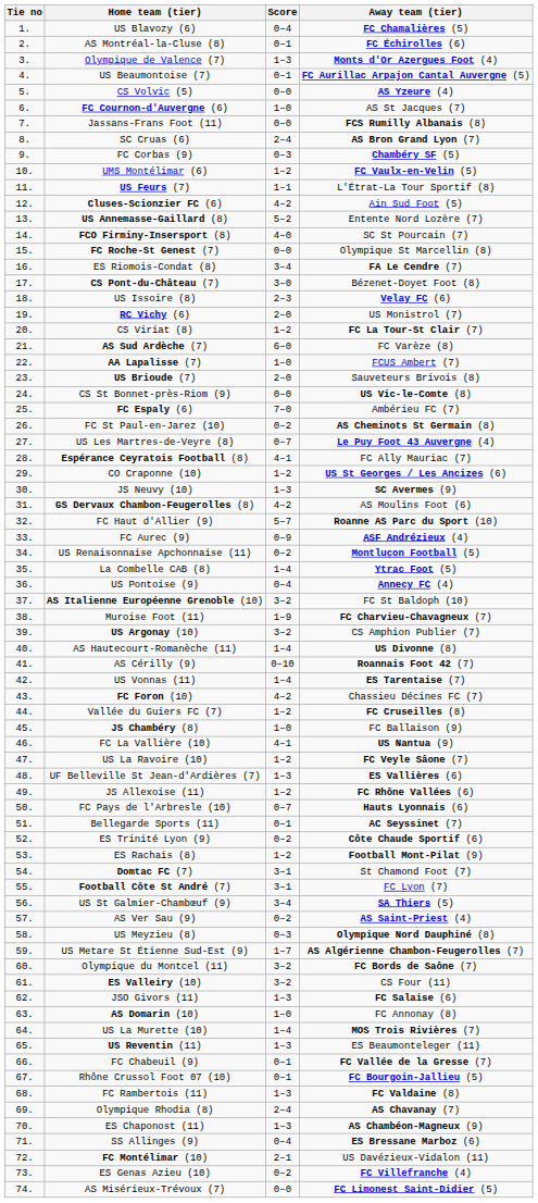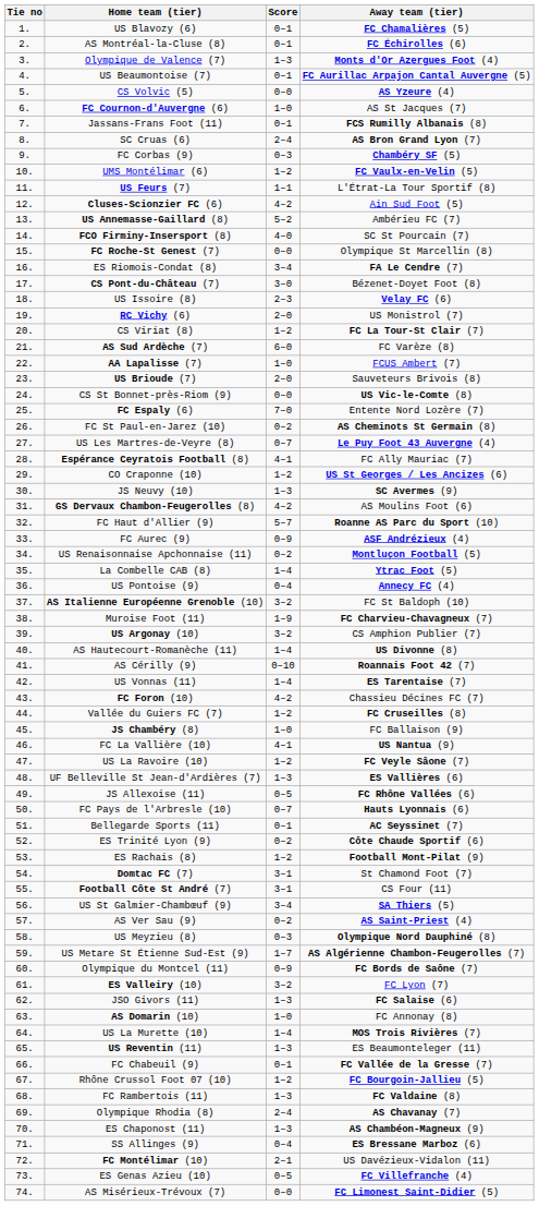 <table class="wikitable" style="text-align: center">
 <tr>
 <th>Tie no</th>
 <th>Home team (tier)</th>
 <th>Score</th>
 <th>Away team (tier)</th>
 </tr>
 <tr>
 <td>1.</td>
 <td>US Blavozy (6)</td>
-<td>0–4</td>
+<td>0–1</td>
 <td><strong><a href='#'>FC Chamalières</a></strong> (5)</td>
 </tr>
 <tr>
 <td>2.</td>
 <td>AS Montréal-la-Cluse (8)</td>
 <td>0–1</td>
 <td><strong><a href='#'>FC Échirolles</a></strong> (6)</td>
 </tr>
 <tr>
 <td>3.</td>
 <td><a href='#'>Olympique de Valence</a> (7)</td>
 <td>1–3</td>
 <td><strong><a href='#'>Monts d'Or Azergues Foot</a></strong> (4)</td>
 </tr>
 <tr>
 <td>4.</td>
 <td>US Beaumontoise (7)</td>
 <td>0–1</td>
 <td><strong><a href='#'>FC Aurillac Arpajon Cantal Auvergne</a></strong> (5)</td>
 </tr>
 <tr>
 <td>5.</td>
 <td><a href='#'>CS Volvic</a> (5)</td>
 <td>0–0 </td>
 <td><strong><a href='#'>AS Yzeure</a></strong> (4)</td>
 </tr>
 <tr>
 <td>6.</td>
 <td><strong><a href='#'>FC Cournon-d'Auvergne</a></strong> (6)</td>
 <td>1–0 </td>
 <td>AS St Jacques (7)</td>
 </tr>
 <tr>
 <td>7.</td>
 <td>Jassans-Frans Foot (11)</td>
-<td>0–0 </td>
+<td>0–1</td>
 <td><strong>FCS Rumilly Albanais</strong> (8)</td>
 </tr>
 <tr>
 <td>8.</td>
 <td>SC Cruas (6)</td>
 <td>2–4</td>
 <td><strong>AS Bron Grand Lyon</strong> (7)</td>
 </tr>
 <tr>
 <td>9.</td>
 <td>FC Corbas (9)</td>
 <td>0–3</td>
 <td><strong><a href='#'>Chambéry SF</a></strong> (5)</td>
 </tr>
 <tr>
 <td>10.</td>
 <td><a href='#'>UMS Montélimar</a> (6)</td>
 <td>1–2 </td>
 <td><strong><a href='#'>FC Vaulx-en-Velin</a></strong> (5)</td>
 </tr>
 <tr>
 <td>11.</td>
 <td><strong><a href='#'>US Feurs</a></strong> (7)</td>
 <td>1–1 </td>
 <td>L'Étrat-La Tour Sportif (8)</td>
 </tr>
 <tr>
 <td>12.</td>
 <td><strong>Cluses-Scionzier FC</strong> (6)</td>
 <td>4–2</td>
 <td><a href='#'>Ain Sud Foot</a> (5)</td>
 </tr>
 <tr>
 <td>13.</td>
 <td><strong>US Annemasse-Gaillard</strong> (8)</td>
 <td>5–2</td>
-<td>Entente Nord Lozère (7)</td>
+<td>Ambérieu FC (7)</td>
 </tr>
 <tr>
 <td>14.</td>
 <td><strong>FCO Firminy-Insersport</strong> (8)</td>
 <td>4–0</td>
 <td>SC St Pourcain (7)</td>
 </tr>
 <tr>
 <td>15.</td>
 <td><strong>FC Roche-St Genest</strong> (7)</td>
 <td>0–0 </td>
 <td>Olympique St Marcellin (8)</td>
 </tr>
 <tr>
 <td>16.</td>
 <td>ES Riomois-Condat (8)</td>
 <td>3–4</td>
 <td><strong>FA Le Cendre</strong> (7)</td>
 </tr>
 <tr>
 <td>17.</td>
 <td><strong>CS Pont-du-Château</strong> (7)</td>
 <td>3–0</td>
 <td>Bézenet-Doyet Foot (8)</td>
 </tr>
 <tr>
 <td>18.</td>
 <td>US Issoire (8)</td>
 <td>2–3</td>
 <td><strong><a href='#'>Velay FC</a></strong> (6)</td>
 </tr>
 <tr>
 <td>19.</td>
 <td><strong><a href='#'>RC Vichy</a></strong> (6)</td>
 <td>2–0</td>
 <td>US Monistrol (7)</td>
 </tr>
 <tr>
 <td>20.</td>
 <td>CS Viriat (8)</td>
 <td>1–2</td>
 <td><strong>FC La Tour-St Clair</strong> (7)</td>
 </tr>
 <tr>
 <td>21.</td>
 <td><strong>AS Sud Ardèche</strong> (7)</td>
 <td>6–0</td>
 <td>FC Varèze (8)</td>
 </tr>
 <tr>
 <td>22.</td>
 <td><strong>AA Lapalisse</strong> (7)</td>
 <td>1–0 </td>
 <td><a href='#'>FCUS Ambert</a> (7)</td>
 </tr>
 <tr>
 <td>23.</td>
 <td><strong>US Brioude</strong> (7)</td>
 <td>2–0</td>
 <td>Sauveteurs Brivois (8)</td>
 </tr>
 <tr>
 <td>24.</td>
 <td>CS St Bonnet-près-Riom (9)</td>
 <td>0–0 </td>
 <td><strong>US Vic-le-Comte</strong> (8)</td>
 </tr>
 <tr>
 <td>25.</td>
 <td><strong>FC Espaly</strong> (6)</td>
 <td>7–0</td>
-<td>Ambérieu FC (7)</td>
+<td>Entente Nord Lozère (7)</td>
 </tr>
 <tr>
 <td>26.</td>
 <td>FC St Paul-en-Jarez (10)</td>
 <td>0–2</td>
 <td><strong>AS Cheminots St Germain</strong> (8)</td>
 </tr>
 <tr>
 <td>27.</td>
 <td>US Les Martres-de-Veyre (8)</td>
 <td>0–7</td>
 <td><strong><a href='#'>Le Puy Foot 43 Auvergne</a></strong> (4)</td>
 </tr>
 <tr>
 <td>28.</td>
 <td><strong>Espérance Ceyratois Football</strong> (8)</td>
 <td>4–1</td>
 <td>FC Ally Mauriac (7)</td>
 </tr>
 <tr>
 <td>29.</td>
 <td>CO Craponne (10)</td>
 <td>1–2</td>
 <td><strong><a href='#'>US St Georges / Les Ancizes</a></strong> (6)</td>
 </tr>
 <tr>
 <td>30.</td>
 <td>JS Neuvy (10)</td>
 <td>1–3</td>
 <td><strong>SC Avermes</strong> (9)</td>
 </tr>
 <tr>
 <td>31.</td>
 <td><strong>GS Dervaux Chambon-Feugerolles</strong> (8)</td>
 <td>4–2</td>
 <td>AS Moulins Foot (6)</td>
 </tr>
 <tr>
 <td>32.</td>
 <td>FC Haut d'Allier (9)</td>
 <td>5–7</td>
 <td><strong>Roanne AS Parc du Sport</strong> (10)</td>
 </tr>
 <tr>
 <td>33.</td>
 <td>FC Aurec (9)</td>
 <td>0–9</td>
 <td><strong><a href='#'>ASF Andrézieux</a></strong> (4)</td>
 </tr>
 <tr>
 <td>34.</td>
 <td>US Renaisonnaise Apchonnaise (11)</td>
 <td>0–2</td>
 <td><strong><a href='#'>Montluçon Football</a></strong> (5)</td>
 </tr>
 <tr>
 <td>35.</td>
 <td>La Combelle CAB (8)</td>
 <td>1–4</td>
 <td><strong><a href='#'>Ytrac Foot</a></strong> (5)</td>
 </tr>
 <tr>
 <td>36.</td>
 <td>US Pontoise (9)</td>
 <td>0–4</td>
 <td><strong><a href='#'>Annecy FC</a></strong> (4)</td>
 </tr>
 <tr>
 <td>37.</td>
 <td><strong>AS Italienne Européenne Grenoble</strong> (10)</td>
 <td>3–2 </td>
 <td>FC St Baldoph (10)</td>
 </tr>
 <tr>
 <td>38.</td>
 <td>Muroise Foot (11)</td>
 <td>1–9</td>
 <td><strong>FC Charvieu-Chavagneux</strong> (7)</td>
 </tr>
 <tr>
 <td>39.</td>
 <td><strong>US Argonay</strong> (10)</td>
 <td>3–2</td>
 <td>CS Amphion Publier (7)</td>
 </tr>
 <tr>
 <td>40.</td>
 <td>AS Hautecourt-Romanèche (11)</td>
 <td>1–4</td>
 <td><strong>US Divonne</strong> (8)</td>
 </tr>
 <tr>
 <td>41.</td>
 <td>AS Cérilly (9)</td>
 <td>0–10</td>
 <td><strong>Roannais Foot 42</strong> (7)</td>
 </tr>
 <tr>
 <td>42.</td>
 <td>US Vonnas (11)</td>
 <td>1–4</td>
 <td><strong>ES Tarentaise</strong> (7)</td>
 </tr>
 <tr>
 <td>43.</td>
 <td><strong>FC Foron</strong> (10)</td>
 <td>4–2</td>
 <td>Chassieu Décines FC (7)</td>
 </tr>
 <tr>
 <td>44.</td>
 <td>Vallée du Guiers FC (7)</td>
 <td>1–2</td>
 <td><strong>FC Cruseilles</strong> (8)</td>
 </tr>
 <tr>
 <td>45.</td>
 <td><strong>JS Chambéry</strong> (8)</td>
 <td>1–0 </td>
 <td>FC Ballaison (9)</td>
 </tr>
 <tr>
 <td>46.</td>
 <td>FC La Vallière (10)</td>
 <td>4–1 </td>
 <td><strong>US Nantua</strong> (9)</td>
 </tr>
 <tr>
 <td>47.</td>
 <td>US La Ravoire (10)</td>
 <td>1–2 </td>
 <td><strong>FC Veyle Sâone</strong> (7)</td>
 </tr>
 <tr>
 <td>48.</td>
 <td>UF Belleville St Jean-d'Ardières (7)</td>
 <td>1–3</td>
 <td><strong>ES Vallières</strong> (6)</td>
 </tr>
 <tr>
 <td>49.</td>
 <td>JS Allexoise (11)</td>
-<td>1–2</td>
+<td>0–5</td>
 <td><strong>FC Rhône Vallées</strong> (6)</td>
 </tr>
 <tr>
 <td>50.</td>
 <td>FC Pays de l'Arbresle (10)</td>
 <td>0–7</td>
 <td><strong>Hauts Lyonnais</strong> (6)</td>
 </tr>
 <tr>
 <td>51.</td>
 <td>Bellegarde Sports (11)</td>
 <td>0–1</td>
 <td><strong>AC Seyssinet</strong> (7)</td>
 </tr>
 <tr>
 <td>52.</td>
 <td>ES Trinité Lyon (9)</td>
 <td>0–2 </td>
 <td><strong>Côte Chaude Sportif</strong> (6)</td>
 </tr>
 <tr>
 <td>53.</td>
 <td>ES Rachais (8)</td>
 <td>1–2</td>
 <td><strong>Football Mont-Pilat</strong> (9)</td>
 </tr>
 <tr>
 <td>54.</td>
 <td><strong>Domtac FC</strong> (7)</td>
 <td>3–1 </td>
 <td>St Chamond Foot (7)</td>
 </tr>
 <tr>
 <td>55.</td>
 <td><strong>Football Côte St André</strong> (7)</td>
 <td>3–1</td>
-<td><a href='#'>FC Lyon</a> (7)</td>
+<td>CS Four (11)</td>
 </tr>
 <tr>
 <td>56.</td>
 <td>US St Galmier-Chambœuf (9)</td>
 <td>3–4</td>
 <td><strong><a href='#'>SA Thiers</a></strong> (5)</td>
 </tr>
 <tr>
 <td>57.</td>
 <td>AS Ver Sau (9)</td>
 <td>0–2</td>
 <td><strong><a href='#'>AS Saint-Priest</a></strong> (4)</td>
 </tr>
 <tr>
 <td>58.</td>
 <td>US Meyzieu (8)</td>
 <td>0–3</td>
 <td><strong>Olympique Nord Dauphiné</strong> (8)</td>
 </tr>
 <tr>
 <td>59.</td>
 <td>US Metare St Étienne Sud-Est (9)</td>
 <td>1–7</td>
 <td><strong>AS Algérienne Chambon-Feugerolles</strong> (7)</td>
 </tr>
 <tr>
 <td>60.</td>
 <td>Olympique du Montcel (11)</td>
-<td>3–2 </td>
+<td>0–9</td>
 <td><strong>FC Bords de Saône</strong> (7)</td>
 </tr>
 <tr>
 <td>61.</td>
 <td><strong>ES Valleiry</strong> (10)</td>
 <td>3–2 </td>
-<td>CS Four (11)</td>
+<td><a href='#'>FC Lyon</a> (7)</td>
 </tr>
 <tr>
 <td>62.</td>
 <td>JSO Givors (11)</td>
 <td>1–3</td>
 <td><strong>FC Salaise</strong> (6)</td>
 </tr>
 <tr>
 <td>63.</td>
 <td><strong>AS Domarin</strong> (10)</td>
 <td>1–0</td>
 <td>FC Annonay (8)</td>
 </tr>
 <tr>
 <td>64.</td>
 <td>US La Murette (10)</td>
 <td>1–4</td>
 <td><strong>MOS Trois Rivières</strong> (7)</td>
 </tr>
 <tr>
 <td>65.</td>
 <td><strong>US Reventin</strong> (11)</td>
 <td>1–3</td>
 <td>ES Beaumonteleger (11)</td>
 </tr>
 <tr>
 <td>66.</td>
 <td>FC Chabeuil (9)</td>
 <td>0–1</td>
 <td><strong>FC Vallée de la Gresse</strong> (7)</td>
 </tr>
 <tr>
 <td>67.</td>
 <td>Rhône Crussol Foot 07 (10)</td>
-<td>0–1</td>
+<td>1–2</td>
 <td><strong><a href='#'>FC Bourgoin-Jallieu</a></strong> (5)</td>
 </tr>
 <tr>
 <td>68.</td>
 <td>FC Rambertois (11)</td>
 <td>1–3</td>
 <td><strong>FC Valdaine</strong> (8)</td>
 </tr>
 <tr>
 <td>69.</td>
 <td>Olympique Rhodia (8)</td>
 <td>2–4</td>
 <td><strong>AS Chavanay</strong> (7)</td>
 </tr>
 <tr>
 <td>70.</td>
 <td>ES Chaponost (11)</td>
 <td>1–3</td>
 <td><strong>AS Chambéon-Magneux</strong> (9)</td>
 </tr>
 <tr>
 <td>71.</td>
 <td>SS Allinges (9)</td>
 <td>0–4</td>
 <td><strong>ES Bressane Marboz</strong> (6)</td>
 </tr>
 <tr>
 <td>72.</td>
 <td><strong>FC Montélimar</strong> (10)</td>
 <td>2–1</td>
 <td>US Davézieux-Vidalon (11)</td>
 </tr>
 <tr>
 <td>73.</td>
 <td>ES Genas Azieu (10)</td>
-<td>0–2</td>
+<td>0–5</td>
 <td><strong><a href='#'>FC Villefranche</a></strong> (4)</td>
 </tr>
 <tr>
 <td>74.</td>
 <td>AS Misérieux-Trévoux (7)</td>
 <td>0–0 </td>
 <td><strong><a href='#'>FC Limonest Saint-Didier</a></strong> (5)</td>
 </tr>
 </table>
